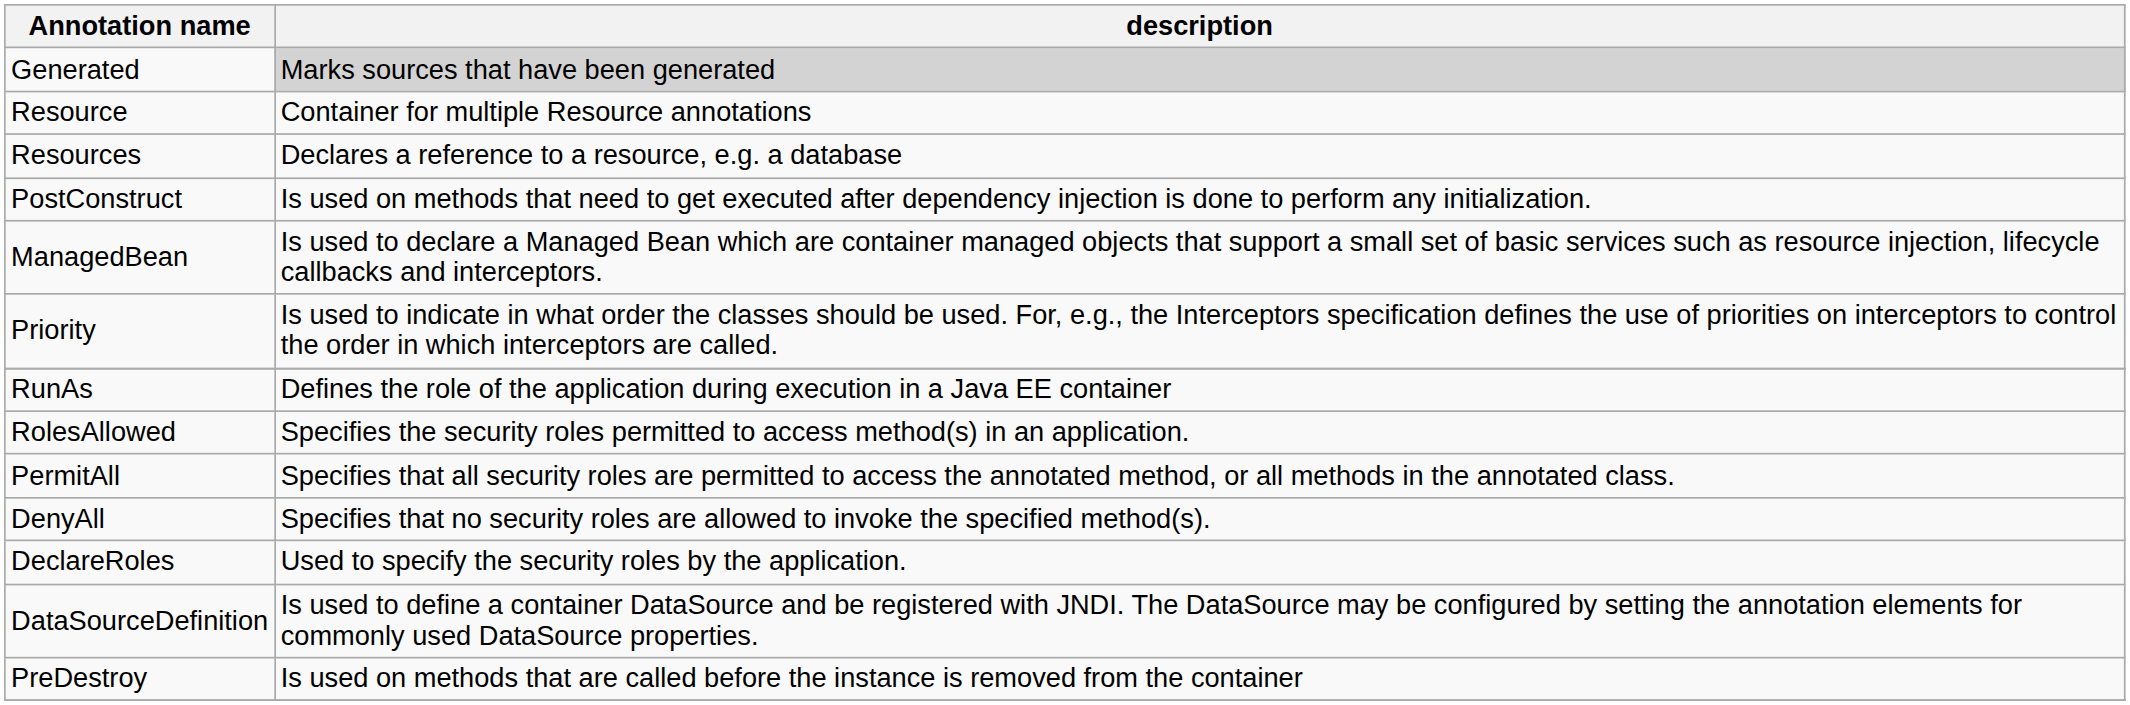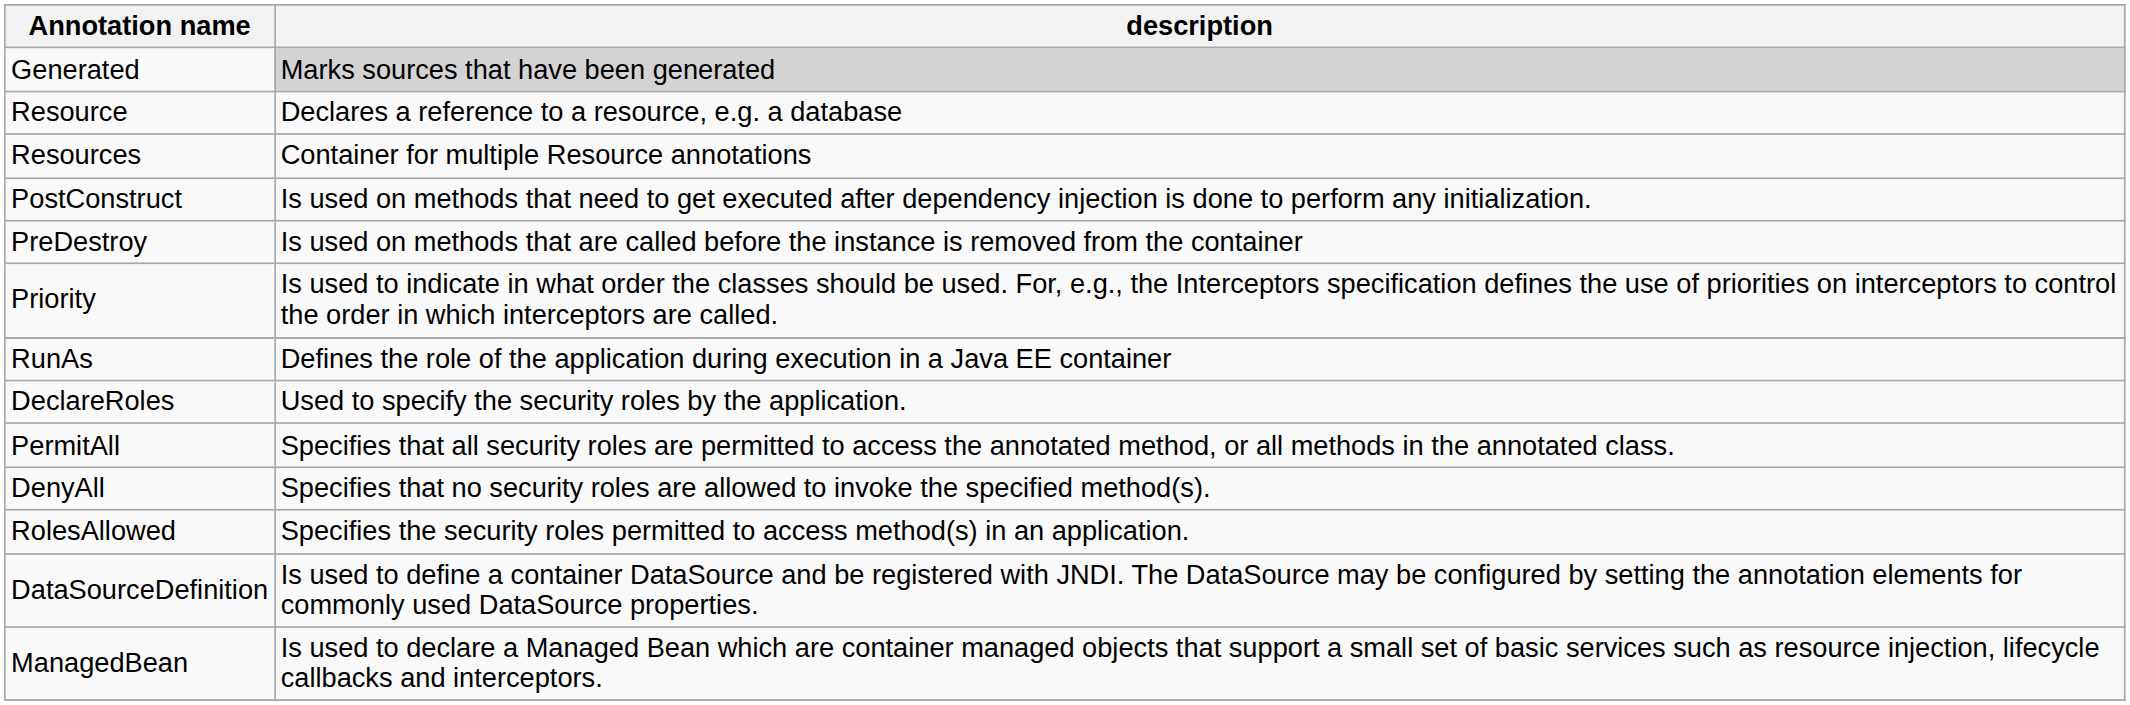 <table class="wikitable" border="1">
 <tr>
 <th>Annotation name</th>
 <th>description</th>
 </tr>
 <tr>
 <td>Generated</td>
 <td style="background: lightgrey;">Marks sources that have been generated</td>
 </tr>
 <tr>
 <td>Resource</td>
-<td>Container for multiple Resource annotations</td>
+<td>Declares a reference to a resource, e.g. a database</td>
 </tr>
 <tr>
 <td>Resources</td>
-<td>Declares a reference to a resource, e.g. a database</td>
+<td>Container for multiple Resource annotations</td>
 </tr>
 <tr>
 <td>PostConstruct</td>
 <td>Is used on methods that need to get executed after dependency injection is done to perform any initialization.</td>
 </tr>
 <tr>
-<td>ManagedBean</td>
-<td>Is used to declare a Managed Bean which are container managed objects that support a small set of basic services such as resource injection, lifecycle callbacks and interceptors.</td>
+<td>PreDestroy</td>
+<td>Is used on methods that are called before the instance is removed from the container</td>
 </tr>
 <tr>
 <td>Priority</td>
 <td>Is used to indicate in what order the classes should be used. For, e.g., the Interceptors specification defines the use of priorities on interceptors to control the order in which interceptors are called.</td>
 </tr>
 <tr>
 </tr>
 <tr>
 <td>RunAs</td>
 <td>Defines the role of the application during execution in a Java EE container</td>
 </tr>
 <tr>
-<td>RolesAllowed</td>
-<td>Specifies the security roles permitted to access method(s) in an application.</td>
+<td>DeclareRoles</td>
+<td>Used to specify the security roles by the application.</td>
 </tr>
 <tr>
 <td>PermitAll</td>
 <td>Specifies that all security roles are permitted to access the annotated method, or all methods in the annotated class.</td>
 </tr>
 <tr>
 <td>DenyAll</td>
 <td>Specifies that no security roles are allowed to invoke the specified method(s).</td>
 </tr>
 <tr>
-<td>DeclareRoles</td>
-<td>Used to specify the security roles by the application.</td>
+<td>RolesAllowed</td>
+<td>Specifies the security roles permitted to access method(s) in an application.</td>
 </tr>
 <tr>
 <td>DataSourceDefinition</td>
 <td>Is used to define a container DataSource and be registered with JNDI. The DataSource may be configured by setting the annotation elements for commonly used DataSource properties.</td>
 </tr>
 <tr>
-<td>PreDestroy</td>
-<td>Is used on methods that are called before the instance is removed from the container</td>
+<td>ManagedBean</td>
+<td>Is used to declare a Managed Bean which are container managed objects that support a small set of basic services such as resource injection, lifecycle callbacks and interceptors.</td>
 </tr>
 <tr>
 </tr>
 </table>
